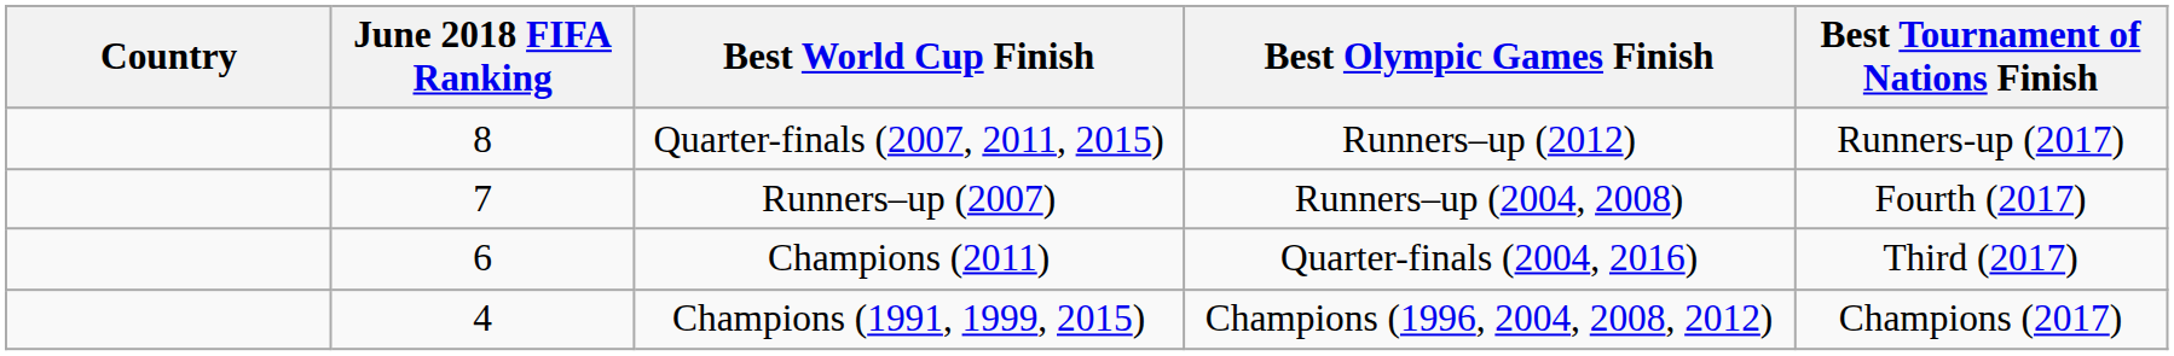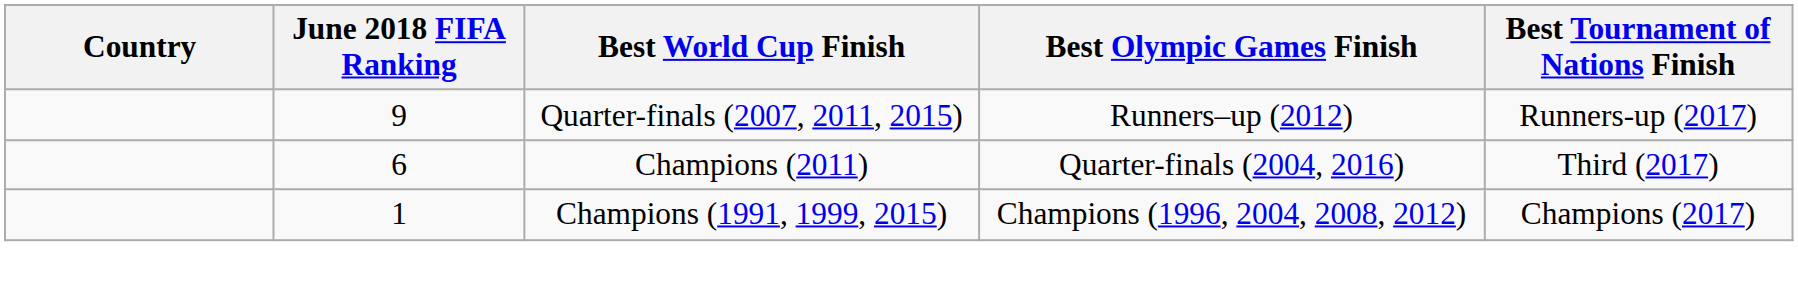 <table class="wikitable">
 <tr>
 <th style="width:130px;">Country</th>
 <th style="width:120px;">June 2018 <a href='#'>FIFA Ranking</a></th>
 <th style="width:225px;">Best <a href='#'>World Cup</a> Finish</th>
 <th style="width:250px;">Best <a href='#'>Olympic Games</a> Finish</th>
 <th style="width:150px;">Best <a href='#'>Tournament of Nations</a> Finish</th>
 </tr>
 <tr style="text-align:center;">
 <td style="text-align:left;"></td>
-<td>8</td>
+<td>9</td>
 <td>Quarter-finals (<a href='#'>2007</a>, <a href='#'>2011</a>, <a href='#'>2015</a>)</td>
 <td>Runners–up (<a href='#'>2012</a>)</td>
 <td>Runners-up (<a href='#'>2017</a>)</td>
-</tr>
-<tr style="text-align:center;">
-<td style="text-align:left;"></td>
-<td>7</td>
-<td>Runners–up (<a href='#'>2007</a>)</td>
-<td>Runners–up (<a href='#'>2004</a>, <a href='#'>2008</a>)</td>
-<td>Fourth (<a href='#'>2017</a>)</td>
 </tr>
 <tr style="text-align:center;">
 <td style="text-align:left;"></td>
 <td>6</td>
 <td>Champions (<a href='#'>2011</a>)</td>
 <td>Quarter-finals (<a href='#'>2004</a>, <a href='#'>2016</a>)</td>
 <td>Third (<a href='#'>2017</a>)</td>
 </tr>
 <tr style="text-align:center;">
 <td style="text-align:left;"></td>
-<td>4</td>
+<td>1</td>
 <td>Champions (<a href='#'>1991</a>, <a href='#'>1999</a>, <a href='#'>2015</a>)</td>
 <td>Champions (<a href='#'>1996</a>, <a href='#'>2004</a>, <a href='#'>2008</a>, <a href='#'>2012</a>)</td>
 <td>Champions (<a href='#'>2017</a>)</td>
 </tr>
 </table>
